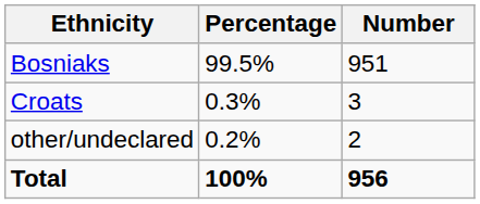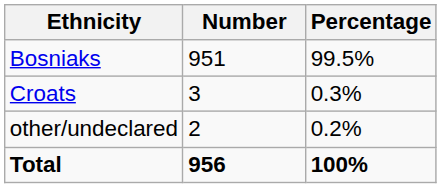 <table class="wikitable">
 <tr>
 <th width="100px">Ethnicity</th>
+<th width="80px">Number</th>
 <th width="80px">Percentage</th>
-<th width="80px">Number</th>
 </tr>
 <tr>
 <td><a href='#'>Bosniaks</a></td>
+<td>951</td>
 <td>99.5%</td>
-<td>951</td>
 </tr>
 <tr>
 <td><a href='#'>Croats</a></td>
+<td>3</td>
 <td>0.3%</td>
-<td>3</td>
 </tr>
 <tr>
 <td>other/undeclared</td>
+<td>2</td>
 <td>0.2%</td>
-<td>2</td>
 </tr>
 <tr>
 <td><strong>Total</strong></td>
+<td><strong>956</strong></td>
 <td><strong>100%</strong></td>
-<td><strong>956</strong></td>
 </tr>
 </table>
